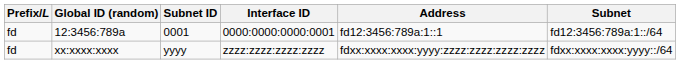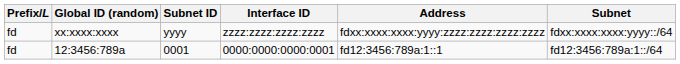 <table class="wikitable">
 <tr>
 <th>Prefix/<em>L</em></th>
 <th>Global ID (random)</th>
 <th>Subnet ID</th>
 <th>Interface ID</th>
 <th>Address</th>
 <th>Subnet</th>
 </tr>
 <tr>
 <td>fd</td>
+<td>xx:xxxx:xxxx</td>
+<td>yyyy</td>
+<td>zzzz:zzzz:zzzz:zzzz</td>
+<td>fdxx:xxxx:xxxx:yyyy:zzzz:zzzz:zzzz:zzzz</td>
+<td>fdxx:xxxx:xxxx:yyyy::/64</td>
+</tr>
+<tr>
+<td>fd</td>
 <td>12:3456:789a</td>
 <td>0001</td>
 <td>0000:0000:0000:0001</td>
 <td>fd12:3456:789a:1::1</td>
 <td>fd12:3456:789a:1::/64</td>
 </tr>
-<tr>
-<td>fd</td>
-<td>xx:xxxx:xxxx</td>
-<td>yyyy</td>
-<td>zzzz:zzzz:zzzz:zzzz</td>
-<td>fdxx:xxxx:xxxx:yyyy:zzzz:zzzz:zzzz:zzzz</td>
-<td>fdxx:xxxx:xxxx:yyyy::/64</td>
-</tr>
 </table>
